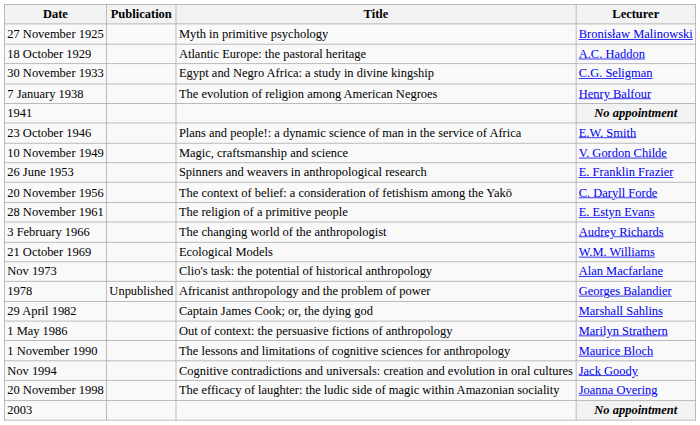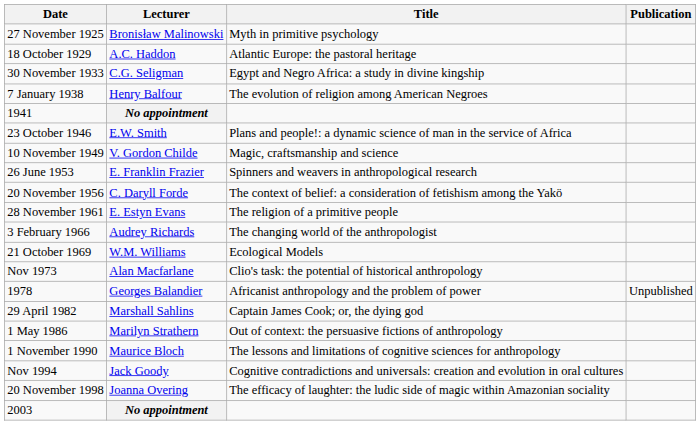 <table class="wikitable">
 <tr>
 <th>Date</th>
+<th>Lecturer</th>
+<th>Title</th>
 <th>Publication</th>
-<th>Title</th>
-<th>Lecturer</th>
 </tr>
 <tr>
 <td>27 November 1925</td>
+<td><a href='#'>Bronisław Malinowski</a></td>
+<td>Myth in primitive psychology</td>
 <td></td>
-<td>Myth in primitive psychology</td>
-<td><a href='#'>Bronisław Malinowski</a></td>
 </tr>
 <tr>
 <td>18 October 1929</td>
+<td><a href='#'>A.C. Haddon</a></td>
+<td>Atlantic Europe: the pastoral heritage</td>
 <td></td>
-<td>Atlantic Europe: the pastoral heritage</td>
-<td><a href='#'>A.C. Haddon</a></td>
 </tr>
 <tr>
 <td>30 November 1933</td>
+<td><a href='#'>C.G. Seligman</a></td>
+<td>Egypt and Negro Africa: a study in divine kingship</td>
 <td></td>
-<td>Egypt and Negro Africa: a study in divine kingship</td>
-<td><a href='#'>C.G. Seligman</a></td>
 </tr>
 <tr>
 <td>7 January 1938</td>
+<td><a href='#'>Henry Balfour</a></td>
+<td>The evolution of religion among American Negroes</td>
 <td></td>
-<td>The evolution of religion among American Negroes</td>
-<td><a href='#'>Henry Balfour</a></td>
 </tr>
 <tr>
 <td>1941</td>
+<th><em>No appointment</em></th>
 <td></td>
 <td></td>
-<th><em>No appointment</em></th>
 </tr>
 <tr>
 <td>23 October 1946</td>
+<td><a href='#'>E.W. Smith</a></td>
+<td>Plans and people!: a dynamic science of man in the service of Africa</td>
 <td></td>
-<td>Plans and people!: a dynamic science of man in the service of Africa</td>
-<td><a href='#'>E.W. Smith</a></td>
 </tr>
 <tr>
 <td>10 November 1949</td>
+<td><a href='#'>V. Gordon Childe</a></td>
+<td>Magic, craftsmanship and science</td>
 <td></td>
-<td>Magic, craftsmanship and science</td>
-<td><a href='#'>V. Gordon Childe</a></td>
 </tr>
 <tr>
 <td>26 June 1953</td>
+<td><a href='#'>E. Franklin Frazier</a></td>
+<td>Spinners and weavers in anthropological research</td>
 <td></td>
-<td>Spinners and weavers in anthropological research</td>
-<td><a href='#'>E. Franklin Frazier</a></td>
 </tr>
 <tr>
 <td>20 November 1956</td>
+<td><a href='#'>C. Daryll Forde</a></td>
+<td>The context of belief: a consideration of fetishism among the Yakö</td>
 <td></td>
-<td>The context of belief: a consideration of fetishism among the Yakö</td>
-<td><a href='#'>C. Daryll Forde</a></td>
 </tr>
 <tr>
 <td>28 November 1961</td>
+<td><a href='#'>E. Estyn Evans</a></td>
+<td>The religion of a primitive people</td>
 <td></td>
-<td>The religion of a primitive people</td>
-<td><a href='#'>E. Estyn Evans</a></td>
 </tr>
 <tr>
 <td>3 February 1966</td>
+<td><a href='#'>Audrey Richards</a></td>
+<td>The changing world of the anthropologist</td>
 <td></td>
-<td>The changing world of the anthropologist</td>
-<td><a href='#'>Audrey Richards</a></td>
 </tr>
 <tr>
 <td>21 October 1969</td>
+<td><a href='#'>W.M. Williams</a></td>
+<td>Ecological Models</td>
 <td></td>
-<td>Ecological Models</td>
-<td><a href='#'>W.M. Williams</a></td>
 </tr>
 <tr>
 <td>Nov 1973</td>
+<td><a href='#'>Alan Macfarlane</a></td>
+<td>Clio's task: the potential of historical anthropology</td>
 <td></td>
-<td>Clio's task: the potential of historical anthropology</td>
-<td><a href='#'>Alan Macfarlane</a></td>
 </tr>
 <tr>
 <td>1978</td>
+<td><a href='#'>Georges Balandier</a></td>
+<td>Africanist anthropology and the problem of power</td>
 <td>Unpublished</td>
-<td>Africanist anthropology and the problem of power</td>
-<td><a href='#'>Georges Balandier</a></td>
 </tr>
 <tr>
 <td>29 April 1982</td>
+<td><a href='#'>Marshall Sahlins</a></td>
+<td>Captain James Cook; or, the dying god</td>
 <td></td>
-<td>Captain James Cook; or, the dying god</td>
-<td><a href='#'>Marshall Sahlins</a></td>
 </tr>
 <tr>
 <td>1 May 1986</td>
+<td><a href='#'>Marilyn Strathern</a></td>
+<td>Out of context: the persuasive fictions of anthropology</td>
 <td></td>
-<td>Out of context: the persuasive fictions of anthropology</td>
-<td><a href='#'>Marilyn Strathern</a></td>
 </tr>
 <tr>
 <td>1 November 1990</td>
+<td><a href='#'>Maurice Bloch</a></td>
+<td>The lessons and limitations of cognitive sciences for anthropology</td>
 <td></td>
-<td>The lessons and limitations of cognitive sciences for anthropology</td>
-<td><a href='#'>Maurice Bloch</a></td>
 </tr>
 <tr>
 <td>Nov 1994</td>
+<td><a href='#'>Jack Goody</a></td>
+<td>Cognitive contradictions and universals: creation and evolution in oral cultures</td>
 <td></td>
-<td>Cognitive contradictions and universals: creation and evolution in oral cultures</td>
-<td><a href='#'>Jack Goody</a></td>
 </tr>
 <tr>
 <td>20 November 1998</td>
+<td><a href='#'>Joanna Overing</a></td>
+<td>The efficacy of laughter: the ludic side of magic within Amazonian sociality</td>
 <td></td>
-<td>The efficacy of laughter: the ludic side of magic within Amazonian sociality</td>
-<td><a href='#'>Joanna Overing</a></td>
 </tr>
 <tr>
 <td>2003</td>
+<th><em>No appointment</em></th>
 <td></td>
 <td></td>
-<th><em>No appointment</em></th>
 </tr>
 </table>
